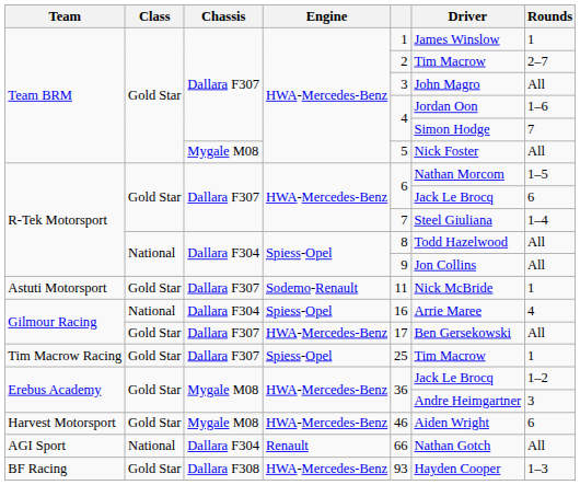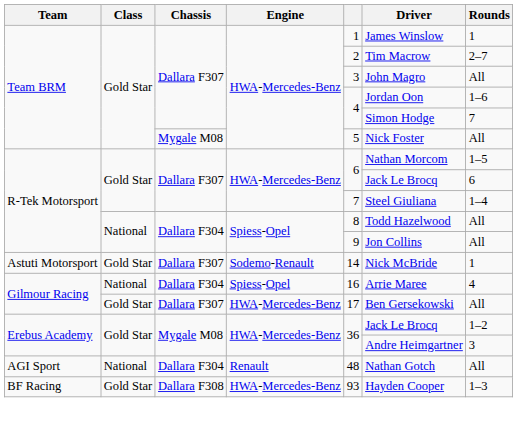 <table class="wikitable" style="font-size: 90%;">
 <tr>
 <th>Team</th>
 <th>Class</th>
 <th>Chassis</th>
 <th>Engine</th>
 <th></th>
 <th>Driver</th>
 <th>Rounds</th>
 </tr>
 <tr>
 <td rowspan=6><a href='#'>Team BRM</a></td>
 <td rowspan=6>Gold Star</td>
 <td rowspan=5><a href='#'>Dallara</a> F307</td>
 <td rowspan=6><a href='#'>HWA</a>-<a href='#'>Mercedes-Benz</a></td>
 <td align=right>1</td>
 <td> <a href='#'>James Winslow</a></td>
 <td>1</td>
 </tr>
 <tr>
 <td align=right>2</td>
 <td> <a href='#'>Tim Macrow</a></td>
 <td>2–7</td>
 </tr>
 <tr>
 <td align=right>3</td>
 <td> <a href='#'>John Magro</a></td>
 <td>All</td>
 </tr>
 <tr>
 <td rowspan=2 align=right>4</td>
 <td> <a href='#'>Jordan Oon</a></td>
 <td>1–6</td>
 </tr>
 <tr>
 <td> <a href='#'>Simon Hodge</a></td>
 <td>7</td>
 </tr>
 <tr>
 <td><a href='#'>Mygale</a> M08</td>
 <td align=right>5</td>
 <td> <a href='#'>Nick Foster</a></td>
 <td>All</td>
 </tr>
 <tr>
 <td rowspan=5>R-Tek Motorsport</td>
 <td rowspan=3>Gold Star</td>
 <td rowspan=3><a href='#'>Dallara</a> F307</td>
 <td rowspan=3><a href='#'>HWA</a>-<a href='#'>Mercedes-Benz</a></td>
 <td rowspan=2 align=right>6</td>
 <td> <a href='#'>Nathan Morcom</a></td>
 <td>1–5</td>
 </tr>
 <tr>
 <td> <a href='#'>Jack Le Brocq</a></td>
 <td>6</td>
 </tr>
 <tr>
 <td align=right>7</td>
 <td> <a href='#'>Steel Giuliana</a></td>
 <td>1–4</td>
 </tr>
 <tr>
 <td rowspan=2>National</td>
 <td rowspan=2><a href='#'>Dallara</a> F304</td>
 <td rowspan=2><a href='#'>Spiess</a>-<a href='#'>Opel</a></td>
 <td align=right>8</td>
 <td> <a href='#'>Todd Hazelwood</a></td>
 <td>All</td>
 </tr>
 <tr>
 <td align=right>9</td>
 <td> <a href='#'>Jon Collins</a></td>
 <td>All</td>
 </tr>
 <tr>
 <td>Astuti Motorsport</td>
 <td>Gold Star</td>
 <td><a href='#'>Dallara</a> F307</td>
 <td><a href='#'>Sodemo</a>-<a href='#'>Renault</a></td>
-<td align=right>11</td>
+<td align=right>14</td>
 <td> <a href='#'>Nick McBride</a></td>
 <td>1</td>
 </tr>
 <tr>
 <td rowspan=2><a href='#'>Gilmour Racing</a></td>
 <td>National</td>
 <td><a href='#'>Dallara</a> F304</td>
 <td><a href='#'>Spiess</a>-<a href='#'>Opel</a></td>
 <td align=right>16</td>
 <td> <a href='#'>Arrie Maree</a></td>
 <td>4</td>
 </tr>
 <tr>
 <td>Gold Star</td>
 <td><a href='#'>Dallara</a> F307</td>
 <td><a href='#'>HWA</a>-<a href='#'>Mercedes-Benz</a></td>
 <td align=right>17</td>
 <td> <a href='#'>Ben Gersekowski</a></td>
 <td>All</td>
 </tr>
 <tr>
-<td>Tim Macrow Racing</td>
-<td>Gold Star</td>
-<td><a href='#'>Dallara</a> F307</td>
-<td><a href='#'>Spiess</a>-<a href='#'>Opel</a></td>
-<td align=right>25</td>
-<td> <a href='#'>Tim Macrow</a></td>
-<td>1</td>
-</tr>
-<tr>
 <td rowspan=2><a href='#'>Erebus Academy</a></td>
 <td rowspan=2>Gold Star</td>
 <td rowspan=2><a href='#'>Mygale</a> M08</td>
 <td rowspan=2><a href='#'>HWA</a>-<a href='#'>Mercedes-Benz</a></td>
 <td rowspan=2 align=right>36</td>
 <td> <a href='#'>Jack Le Brocq</a></td>
 <td>1–2</td>
 </tr>
 <tr>
 <td> <a href='#'>Andre Heimgartner</a></td>
 <td>3</td>
 </tr>
 <tr>
-<td>Harvest Motorsport</td>
-<td>Gold Star</td>
-<td><a href='#'>Mygale</a> M08</td>
-<td><a href='#'>HWA</a>-<a href='#'>Mercedes-Benz</a></td>
-<td align=right>46</td>
-<td> <a href='#'>Aiden Wright</a></td>
-<td>6</td>
-</tr>
-<tr>
 <td>AGI Sport</td>
 <td>National</td>
 <td><a href='#'>Dallara</a> F304</td>
 <td><a href='#'>Renault</a></td>
-<td align=right>66</td>
+<td align=right>48</td>
 <td> <a href='#'>Nathan Gotch</a></td>
 <td>All</td>
 </tr>
 <tr>
 <td>BF Racing</td>
 <td>Gold Star</td>
 <td><a href='#'>Dallara</a> F308</td>
 <td><a href='#'>HWA</a>-<a href='#'>Mercedes-Benz</a></td>
 <td align=right>93</td>
 <td> <a href='#'>Hayden Cooper</a></td>
 <td>1–3</td>
 </tr>
 </table>
